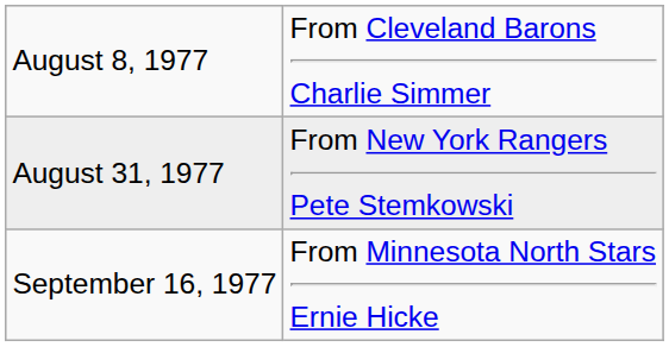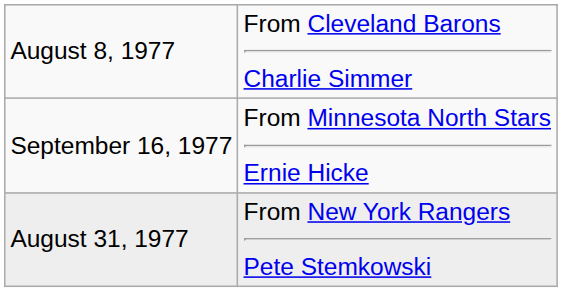 <table class="wikitable">
 <tr>
 <td>August 8, 1977</td>
 <td valign="top">From <a href='#'>Cleveland Barons</a><hr><a href='#'>Charlie Simmer</a></td>
 </tr>
+<tr>
+<td>September 16, 1977</td>
+<td valign="top">From <a href='#'>Minnesota North Stars</a><hr><a href='#'>Ernie Hicke</a></td>
+</tr>
 <tr style="background:#eee;">
 <td>August 31, 1977</td>
 <td valign="top">From <a href='#'>New York Rangers</a><hr><a href='#'>Pete Stemkowski</a></td>
 </tr>
-<tr>
-<td>September 16, 1977</td>
-<td valign="top">From <a href='#'>Minnesota North Stars</a><hr><a href='#'>Ernie Hicke</a></td>
-</tr>
 </table>
